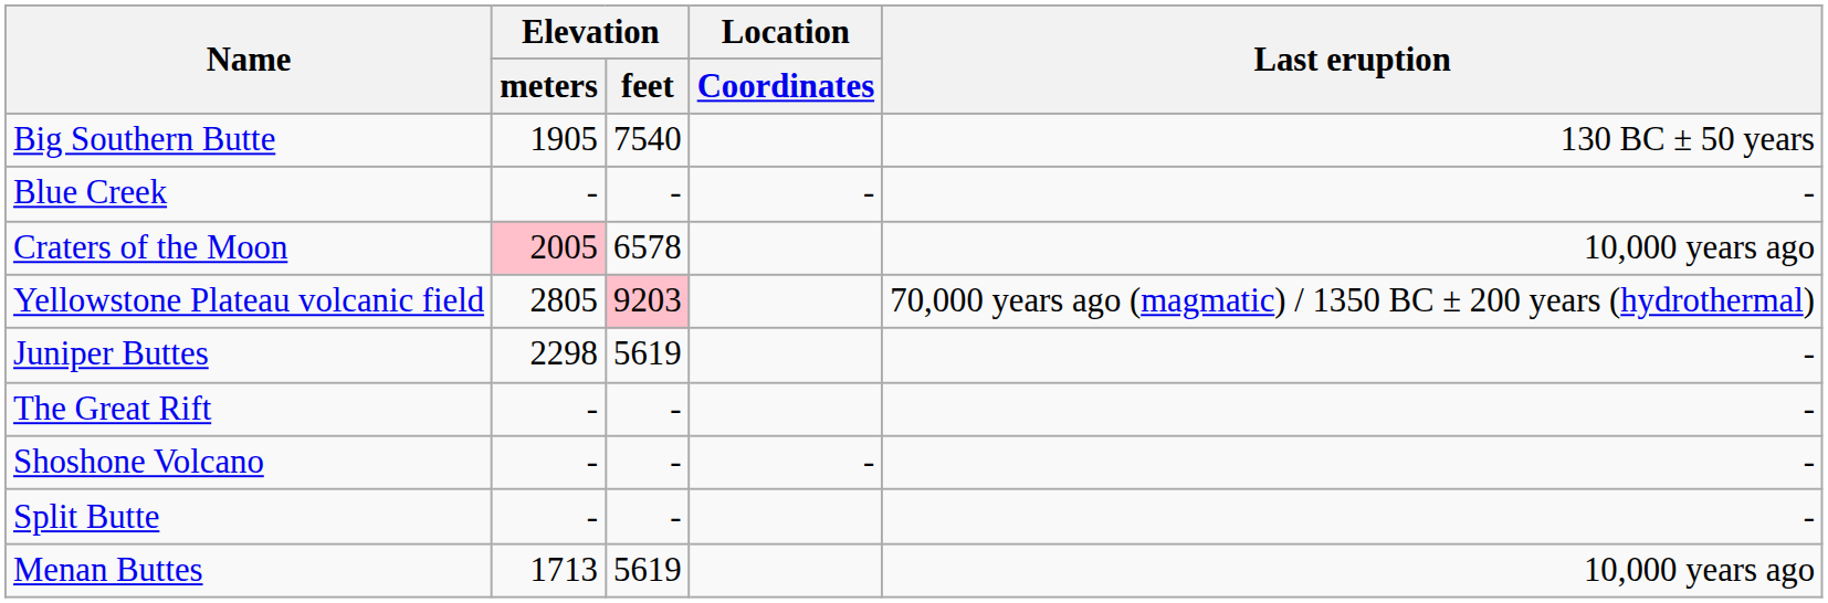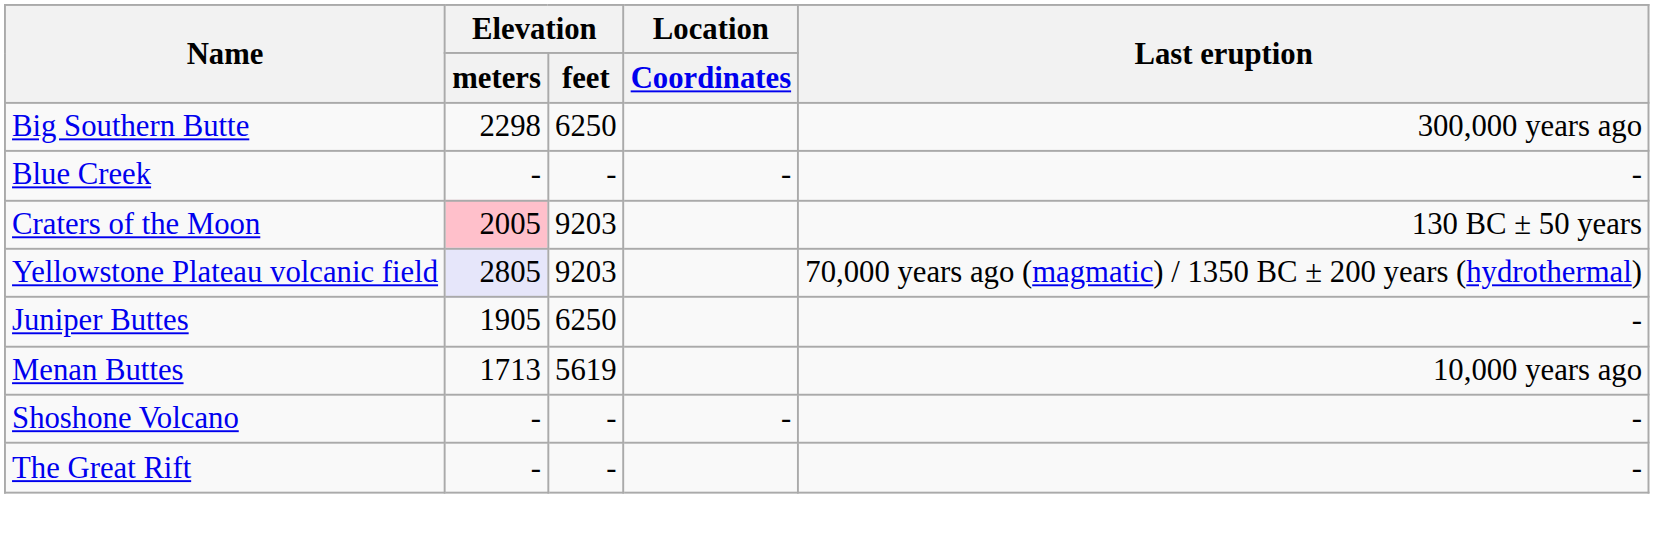 <table class="wikitable sortable">
 <tr>
 <th rowspan="2">Name</th>
 <th colspan ="2">Elevation</th>
 <th>Location</th>
 <th rowspan="2">Last eruption</th>
 </tr>
 <tr>
 <th>meters</th>
 <th>feet</th>
 <th><a href='#'>Coordinates</a></th>
 </tr>
 <tr style="text-align:right;">
 <td style="text-align:left;"><a href='#'>Big Southern Butte</a></td>
-<td>1905</td>
-<td>7540</td>
+<td>2298</td>
+<td>6250</td>
 <td></td>
-<td>130 BC ± 50 years</td>
+<td>300,000 years ago</td>
 </tr>
 <tr style="text-align:right;">
 <td style="text-align:left;"><a href='#'>Blue Creek</a></td>
 <td>-</td>
 <td>-</td>
 <td>-</td>
 <td>-</td>
 </tr>
 <tr style="text-align:right;">
 <td style="text-align:left;"><a href='#'>Craters of the Moon</a></td>
 <td style="background: pink;">2005</td>
-<td>6578</td>
+<td>9203</td>
 <td></td>
-<td>10,000 years ago</td>
+<td>130 BC ± 50 years</td>
 </tr>
 <tr style="text-align:right;">
 <td style="text-align:left;"><a href='#'>Yellowstone Plateau volcanic field</a></td>
-<td>2805</td>
-<td style="background: pink;">9203</td>
+<td style="background: lavender;">2805</td>
+<td>9203</td>
 <td></td>
 <td>70,000 years ago (<a href='#'>magmatic</a>) / 1350 BC ± 200 years (<a href='#'>hydrothermal</a>)</td>
 </tr>
 <tr style="text-align:right;">
 <td style="text-align:left;"><a href='#'>Juniper Buttes</a></td>
-<td>2298</td>
-<td>5619</td>
-<td></td>
-<td>-</td>
-</tr>
-<tr style="text-align:right;">
-<td style="text-align:left;"><a href='#'>The Great Rift</a></td>
-<td>-</td>
-<td>-</td>
-<td></td>
-<td>-</td>
-</tr>
-<tr style="text-align:right;">
-<td style="text-align:left;"><a href='#'>Shoshone Volcano</a></td>
-<td>-</td>
-<td>-</td>
-<td>-</td>
-<td>-</td>
-</tr>
-<tr style="text-align:right;">
-<td style="text-align:left;"><a href='#'>Split Butte</a></td>
-<td>-</td>
-<td>-</td>
+<td>1905</td>
+<td>6250</td>
 <td></td>
 <td>-</td>
 </tr>
 <tr style="text-align:right;">
 <td style="text-align:left;"><a href='#'>Menan Buttes</a></td>
 <td>1713</td>
 <td>5619</td>
 <td></td>
 <td>10,000 years ago</td>
 </tr>
+<tr style="text-align:right;">
+<td style="text-align:left;"><a href='#'>Shoshone Volcano</a></td>
+<td>-</td>
+<td>-</td>
+<td>-</td>
+<td>-</td>
+</tr>
+<tr style="text-align:right;">
+<td style="text-align:left;"><a href='#'>The Great Rift</a></td>
+<td>-</td>
+<td>-</td>
+<td></td>
+<td>-</td>
+</tr>
 </table>
